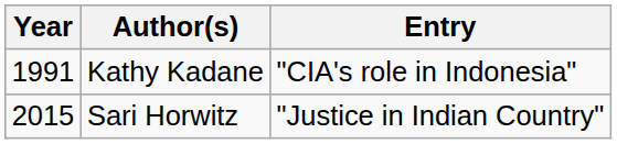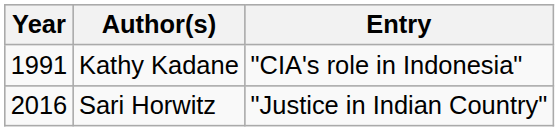 <table class="wikitable">
 <tr>
 <th>Year</th>
 <th>Author(s)</th>
 <th>Entry</th>
 </tr>
 <tr>
 <td>1991</td>
 <td>Kathy Kadane</td>
 <td>"CIA's role in Indonesia"</td>
 </tr>
 <tr>
-<td>2015</td>
+<td>2016</td>
 <td>Sari Horwitz</td>
 <td>"Justice in Indian Country"</td>
 </tr>
 </table>
